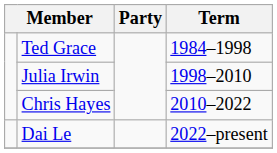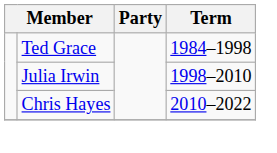 <table class="wikitable">
 <tr>
 <th colspan="2">Member</th>
 <th>Party</th>
 <th>Term</th>
 </tr>
 <tr>
 <td rowspan=3 > </td>
 <td><a href='#'>Ted Grace</a></td>
 <td rowspan="3"></td>
 <td><a href='#'>1984</a>–1998</td>
 </tr>
 <tr>
 <td><a href='#'>Julia Irwin</a></td>
 <td><a href='#'>1998</a>–2010</td>
 </tr>
 <tr>
 <td><a href='#'>Chris Hayes</a></td>
 <td><a href='#'>2010</a>–2022</td>
 </tr>
 <tr>
-<td> </td>
-<td><a href='#'>Dai Le</a></td>
-<td></td>
-<td><a href='#'>2022</a>–present</td>
-</tr>
-<tr>
 </tr>
 </table>
